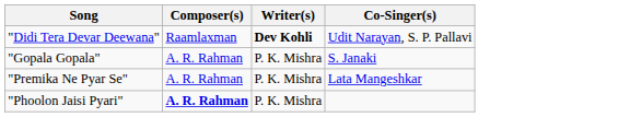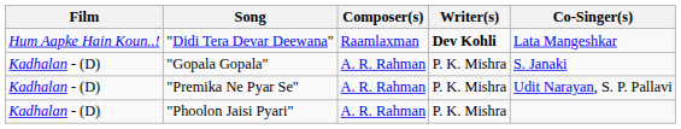 <table class="wikitable">
 <tr>
+<th>Film</th>
 <th>Song</th>
 <th>Composer(s)</th>
 <th>Writer(s)</th>
 <th>Co-Singer(s)</th>
 </tr>
 <tr>
+<td><em><a href='#'>Hum Aapke Hain Koun..!</a></em></td>
 <td>"<a href='#'>Didi Tera Devar Deewana</a>"</td>
 <td><a href='#'>Raamlaxman</a></td>
 <td><strong>Dev Kohli</strong></td>
-<td><a href='#'>Udit Narayan</a>, S. P. Pallavi</td>
+<td><a href='#'>Lata Mangeshkar</a></td>
 </tr>
 <tr>
+<td><em><a href='#'>Kadhalan</a></em> - (D)</td>
 <td>"Gopala Gopala"</td>
 <td><a href='#'>A. R. Rahman</a></td>
 <td>P. K. Mishra</td>
 <td><a href='#'>S. Janaki</a></td>
 </tr>
 <tr>
+<td><em><a href='#'>Kadhalan</a></em> - (D)</td>
 <td>"Premika Ne Pyar Se"</td>
 <td><a href='#'>A. R. Rahman</a></td>
 <td>P. K. Mishra</td>
-<td><a href='#'>Lata Mangeshkar</a></td>
+<td><a href='#'>Udit Narayan</a>, S. P. Pallavi</td>
 </tr>
 <tr>
+<td><em><a href='#'>Kadhalan</a></em> - (D)</td>
 <td>"Phoolon Jaisi Pyari"</td>
-<td><strong><a href='#'>A. R. Rahman</a></strong></td>
+<td><a href='#'>A. R. Rahman</a></td>
 <td>P. K. Mishra</td>
 <td></td>
 </tr>
 </table>
